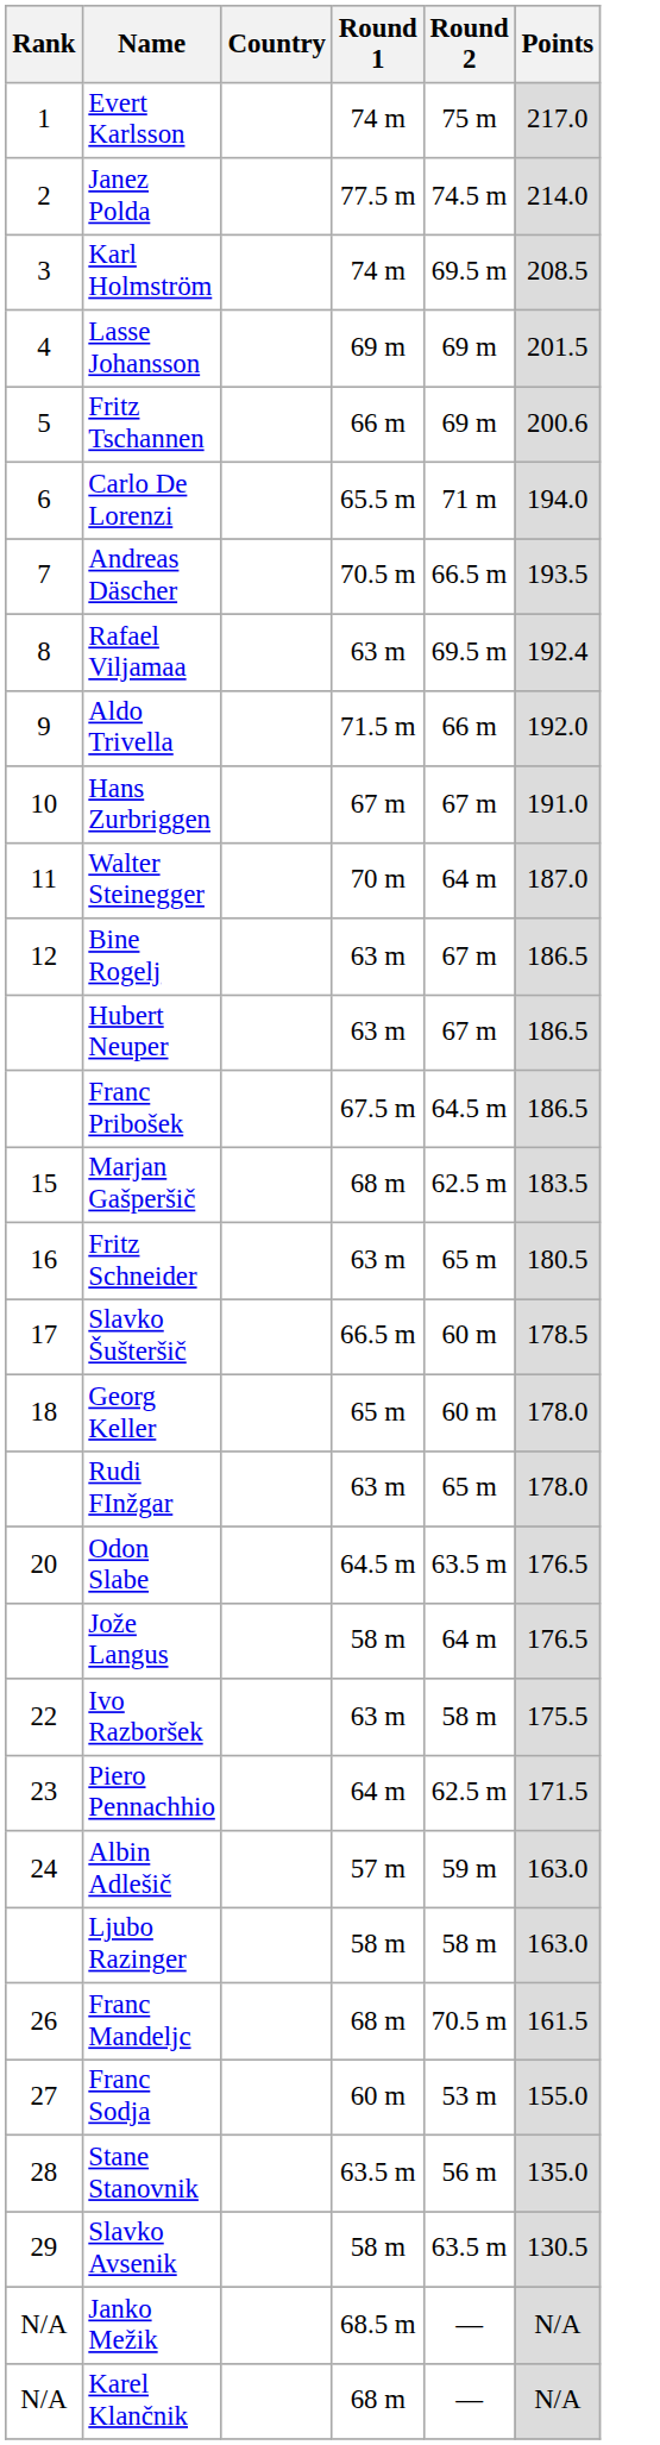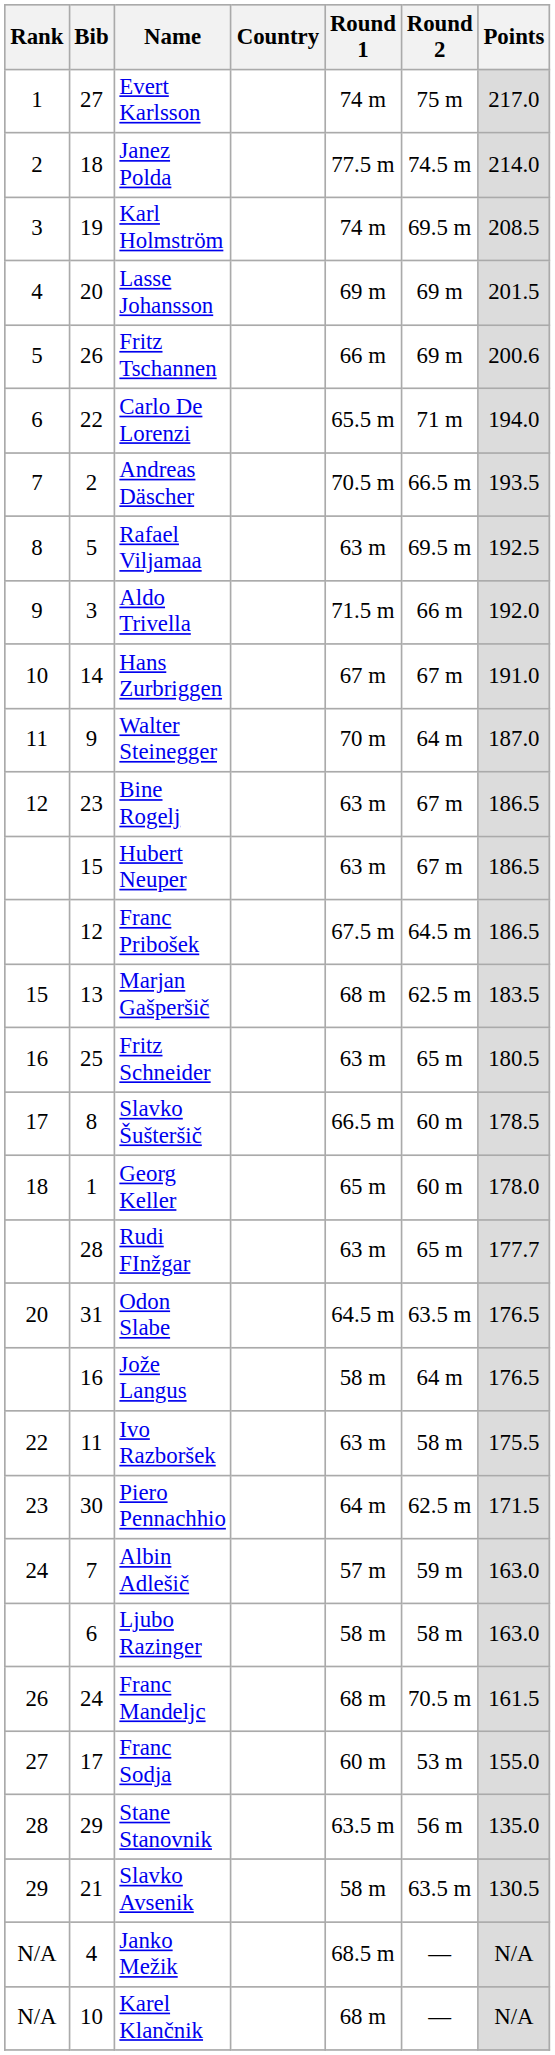 <table class="wikitable sortable" style="background:#fff; font-size:86%; width:35%; line-height:16px; border:grey solid 1px; border-collapse:collapse;">
 <tr>
 <th width="30">Rank</th>
+<th width="30">Bib</th>
 <th width="150">Name</th>
 <th width="115">Country</th>
 <th width="55">Round 1</th>
 <th width="55">Round 2</th>
 <th width="45">Points</th>
 </tr>
 <tr>
 <td align=center>1</td>
+<td align=center>27</td>
 <td><a href='#'>Evert Karlsson</a></td>
 <td></td>
 <td align=center>74 m</td>
 <td align=center>75 m</td>
 <td align=center bgcolor=#DCDCDC>217.0</td>
 </tr>
 <tr>
 <td align=center>2</td>
+<td align=center>18</td>
 <td><a href='#'>Janez Polda</a></td>
 <td></td>
 <td align=center>77.5 m</td>
 <td align=center>74.5 m</td>
 <td align=center bgcolor=#DCDCDC>214.0</td>
 </tr>
 <tr>
 <td align=center>3</td>
+<td align=center>19</td>
 <td><a href='#'>Karl Holmström</a></td>
 <td></td>
 <td align=center>74 m</td>
 <td align=center>69.5 m</td>
 <td align=center bgcolor=#DCDCDC>208.5</td>
 </tr>
 <tr>
 <td align=center>4</td>
+<td align=center>20</td>
 <td><a href='#'>Lasse Johansson</a></td>
 <td></td>
 <td align=center>69 m</td>
 <td align=center>69 m</td>
 <td align=center bgcolor=#DCDCDC>201.5</td>
 </tr>
 <tr>
 <td align=center>5</td>
+<td align=center>26</td>
 <td><a href='#'>Fritz Tschannen</a></td>
 <td></td>
 <td align=center>66 m</td>
 <td align=center>69 m</td>
 <td align=center bgcolor=#DCDCDC>200.6</td>
 </tr>
 <tr>
 <td align=center>6</td>
+<td align=center>22</td>
 <td><a href='#'>Carlo De Lorenzi</a></td>
 <td></td>
 <td align=center>65.5 m</td>
 <td align=center>71 m</td>
 <td align=center bgcolor=#DCDCDC>194.0</td>
 </tr>
 <tr>
 <td align=center>7</td>
+<td align=center>2</td>
 <td><a href='#'>Andreas Däscher</a></td>
 <td></td>
 <td align=center>70.5 m</td>
 <td align=center>66.5 m</td>
 <td align=center bgcolor=#DCDCDC>193.5</td>
 </tr>
 <tr>
 <td align=center>8</td>
+<td align=center>5</td>
 <td><a href='#'>Rafael Viljamaa</a></td>
 <td></td>
 <td align=center>63 m</td>
 <td align=center>69.5 m</td>
-<td align=center bgcolor=#DCDCDC>192.4</td>
+<td align=center bgcolor=#DCDCDC>192.5</td>
 </tr>
 <tr>
 <td align=center>9</td>
+<td align=center>3</td>
 <td><a href='#'>Aldo Trivella</a></td>
 <td></td>
 <td align=center>71.5 m</td>
 <td align=center>66 m</td>
 <td align=center bgcolor=#DCDCDC>192.0</td>
 </tr>
 <tr>
 <td align=center>10</td>
+<td align=center>14</td>
 <td><a href='#'>Hans Zurbriggen</a></td>
 <td></td>
 <td align=center>67 m</td>
 <td align=center>67 m</td>
 <td align=center bgcolor=#DCDCDC>191.0</td>
 </tr>
 <tr>
 <td align=center>11</td>
+<td align=center>9</td>
 <td><a href='#'>Walter Steinegger</a></td>
 <td></td>
 <td align=center>70 m</td>
 <td align=center>64 m</td>
 <td align=center bgcolor=#DCDCDC>187.0</td>
 </tr>
 <tr>
 <td align=center>12</td>
+<td align=center>23</td>
 <td><a href='#'>Bine Rogelj</a></td>
 <td></td>
 <td align=center>63 m</td>
 <td align=center>67 m</td>
 <td align=center bgcolor=#DCDCDC>186.5</td>
 </tr>
 <tr>
 <td align=center></td>
+<td align=center>15</td>
 <td><a href='#'>Hubert Neuper</a></td>
 <td></td>
 <td align=center>63 m</td>
 <td align=center>67 m</td>
 <td align=center bgcolor=#DCDCDC>186.5</td>
 </tr>
 <tr>
 <td align=center></td>
+<td align=center>12</td>
 <td><a href='#'>Franc Pribošek</a></td>
 <td></td>
 <td align=center>67.5 m</td>
 <td align=center>64.5 m</td>
 <td align=center bgcolor=#DCDCDC>186.5</td>
 </tr>
 <tr>
 <td align=center>15</td>
+<td align=center>13</td>
 <td><a href='#'>Marjan Gašperšič</a></td>
 <td></td>
 <td align=center>68 m</td>
 <td align=center>62.5 m</td>
 <td align=center bgcolor=#DCDCDC>183.5</td>
 </tr>
 <tr>
 <td align=center>16</td>
+<td align=center>25</td>
 <td><a href='#'>Fritz Schneider</a></td>
 <td></td>
 <td align=center>63 m</td>
 <td align=center>65 m</td>
 <td align=center bgcolor=#DCDCDC>180.5</td>
 </tr>
 <tr>
 <td align=center>17</td>
+<td align=center>8</td>
 <td><a href='#'>Slavko Šušteršič</a></td>
 <td></td>
 <td align=center>66.5 m</td>
 <td align=center>60 m</td>
 <td align=center bgcolor=#DCDCDC>178.5</td>
 </tr>
 <tr>
 <td align=center>18</td>
+<td align=center>1</td>
 <td><a href='#'>Georg Keller</a></td>
 <td></td>
 <td align=center>65 m</td>
 <td align=center>60 m</td>
 <td align=center bgcolor=#DCDCDC>178.0</td>
 </tr>
 <tr>
 <td align=center></td>
+<td align=center>28</td>
 <td><a href='#'>Rudi FInžgar</a></td>
 <td></td>
 <td align=center>63 m</td>
 <td align=center>65 m</td>
-<td align=center bgcolor=#DCDCDC>178.0</td>
+<td align=center bgcolor=#DCDCDC>177.7</td>
 </tr>
 <tr>
 <td align=center>20</td>
+<td align=center>31</td>
 <td><a href='#'>Odon Slabe</a></td>
 <td></td>
 <td align=center>64.5 m</td>
 <td align=center>63.5 m</td>
 <td align=center bgcolor=#DCDCDC>176.5</td>
 </tr>
 <tr>
 <td align=center></td>
+<td align=center>16</td>
 <td><a href='#'>Jože Langus</a></td>
 <td></td>
 <td align=center>58 m</td>
 <td align=center>64 m</td>
 <td align=center bgcolor=#DCDCDC>176.5</td>
 </tr>
 <tr>
 <td align=center>22</td>
+<td align=center>11</td>
 <td><a href='#'>Ivo Razboršek</a></td>
 <td></td>
 <td align=center>63 m</td>
 <td align=center>58 m</td>
 <td align=center bgcolor=#DCDCDC>175.5</td>
 </tr>
 <tr>
 <td align=center>23</td>
+<td align=center>30</td>
 <td><a href='#'>Piero Pennachhio</a></td>
 <td></td>
 <td align=center>64 m</td>
 <td align=center>62.5 m</td>
 <td align=center bgcolor=#DCDCDC>171.5</td>
 </tr>
 <tr>
 <td align=center>24</td>
+<td align=center>7</td>
 <td><a href='#'>Albin Adlešič</a></td>
 <td></td>
 <td align=center>57 m</td>
 <td align=center>59 m</td>
 <td align=center bgcolor=#DCDCDC>163.0</td>
 </tr>
 <tr>
 <td align=center></td>
+<td align=center>6</td>
 <td><a href='#'>Ljubo Razinger</a></td>
 <td></td>
 <td align=center>58 m</td>
 <td align=center>58 m</td>
 <td align=center bgcolor=#DCDCDC>163.0</td>
 </tr>
 <tr>
 <td align=center>26</td>
+<td align=center>24</td>
 <td><a href='#'>Franc Mandeljc</a></td>
 <td></td>
 <td align=center>68 m</td>
 <td align=center>70.5 m</td>
 <td align=center bgcolor=#DCDCDC>161.5</td>
 </tr>
 <tr>
 <td align=center>27</td>
+<td align=center>17</td>
 <td><a href='#'>Franc Sodja</a></td>
 <td></td>
 <td align=center>60 m</td>
 <td align=center>53 m</td>
 <td align=center bgcolor=#DCDCDC>155.0</td>
 </tr>
 <tr>
 <td align=center>28</td>
+<td align=center>29</td>
 <td><a href='#'>Stane Stanovnik</a></td>
 <td></td>
 <td align=center>63.5 m</td>
 <td align=center>56 m</td>
 <td align=center bgcolor=#DCDCDC>135.0</td>
 </tr>
 <tr>
 <td align=center>29</td>
+<td align=center>21</td>
 <td><a href='#'>Slavko Avsenik</a></td>
 <td></td>
 <td align=center>58 m</td>
 <td align=center>63.5 m</td>
 <td align=center bgcolor=#DCDCDC>130.5</td>
 </tr>
 <tr>
 <td align=center>N/A</td>
+<td align=center>4</td>
 <td><a href='#'>Janko Mežik</a></td>
 <td></td>
 <td align=center>68.5 m</td>
 <td align=center>—</td>
 <td align=center bgcolor=#DCDCDC>N/A</td>
 </tr>
 <tr>
 <td align=center>N/A</td>
+<td align=center>10</td>
 <td><a href='#'>Karel Klančnik</a></td>
 <td></td>
 <td align=center>68 m</td>
 <td align=center>—</td>
 <td align=center bgcolor=#DCDCDC>N/A</td>
 </tr>
 </table>
